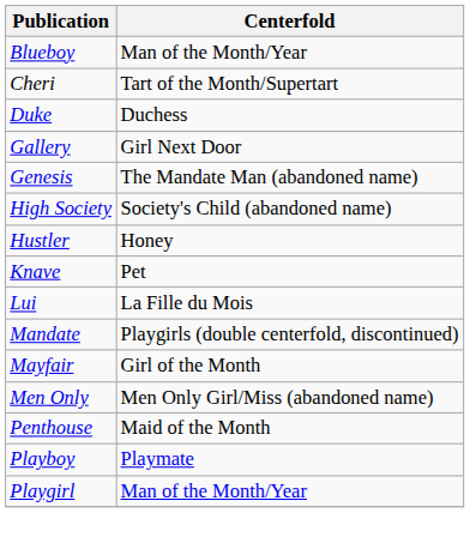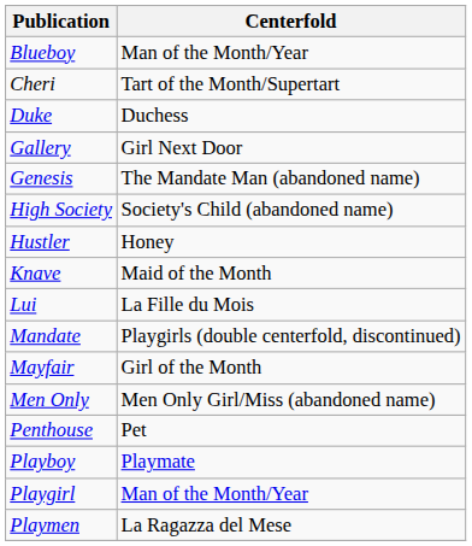 <table class="wikitable">
 <tr>
 <th>Publication</th>
 <th>Centerfold</th>
 </tr>
 <tr>
 <td><a href='#'><em>Blueboy</em></a></td>
 <td>Man of the Month/Year</td>
 </tr>
 <tr>
 <td><em>Cheri</em></td>
 <td>Tart of the Month/Supertart</td>
 </tr>
 <tr>
 <td><a href='#'><em>Duke</em></a></td>
 <td>Duchess</td>
 </tr>
 <tr>
 <td><a href='#'><em>Gallery</em></a></td>
 <td>Girl Next Door</td>
 </tr>
 <tr>
 <td><a href='#'><em>Genesis</em></a></td>
 <td>The Mandate Man (abandoned name)</td>
 </tr>
 <tr>
 <td><a href='#'><em>High Society</em></a></td>
 <td>Society's Child (abandoned name)</td>
 </tr>
 <tr>
 <td><a href='#'><em>Hustler</em></a></td>
 <td>Honey</td>
 </tr>
 <tr>
 <td><a href='#'><em>Knave</em></a></td>
-<td>Pet</td>
+<td>Maid of the Month</td>
 </tr>
 <tr>
 <td><em><a href='#'>Lui</a></em></td>
 <td>La Fille du Mois</td>
 </tr>
 <tr>
 <td><a href='#'><em>Mandate</em></a></td>
 <td>Playgirls (double centerfold, discontinued)</td>
 </tr>
 <tr>
 <td><a href='#'><em>Mayfair</em></a></td>
 <td>Girl of the Month</td>
 </tr>
 <tr>
 <td><em><a href='#'>Men Only</a></em></td>
 <td>Men Only Girl/Miss (abandoned name)</td>
 </tr>
 <tr>
 <td><a href='#'><em>Penthouse</em></a></td>
-<td>Maid of the Month</td>
+<td>Pet</td>
 </tr>
 <tr>
 <td><em><a href='#'>Playboy</a></em></td>
 <td><a href='#'>Playmate</a></td>
 </tr>
 <tr>
 <td><em><a href='#'>Playgirl</a></em></td>
 <td><a href='#'>Man of the Month/Year</a></td>
 </tr>
 <tr>
+<td><em><a href='#'>Playmen</a></em></td>
+<td>La Ragazza del Mese</td>
+</tr>
+<tr>
 </tr>
 </table>
